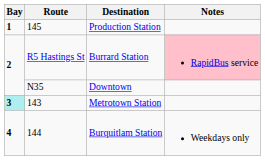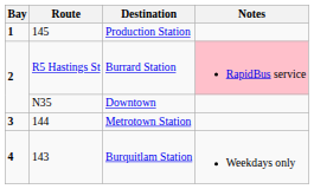 <table class="wikitable">
 <tr>
 <th>Bay</th>
 <th>Route</th>
 <th>Destination</th>
 <th>Notes</th>
 </tr>
 <tr>
 <td><strong>1</strong></td>
 <td>145</td>
 <td><a href='#'>Production Station</a></td>
 <td></td>
 </tr>
 <tr>
 <td rowspan="2"><strong>2</strong></td>
 <td><a href='#'>R5 Hastings St</a></td>
 <td><a href='#'>Burrard Station</a></td>
 <td style="background: pink;"><br><ul><li><a href='#'>RapidBus</a> service</li></ul></td>
 </tr>
 <tr>
 <td>N35</td>
 <td><a href='#'>Downtown</a></td>
 <td></td>
 </tr>
 <tr>
-<td style="background: paleturquoise;"><strong>3</strong></td>
-<td>143</td>
+<td><strong>3</strong></td>
+<td>144</td>
 <td><a href='#'>Metrotown Station</a></td>
 <td></td>
 </tr>
 <tr>
 <td><strong>4</strong></td>
-<td>144</td>
+<td>143</td>
 <td><a href='#'>Burquitlam Station</a></td>
 <td><br><ul><li>Weekdays only</li></ul></td>
 </tr>
 </table>
